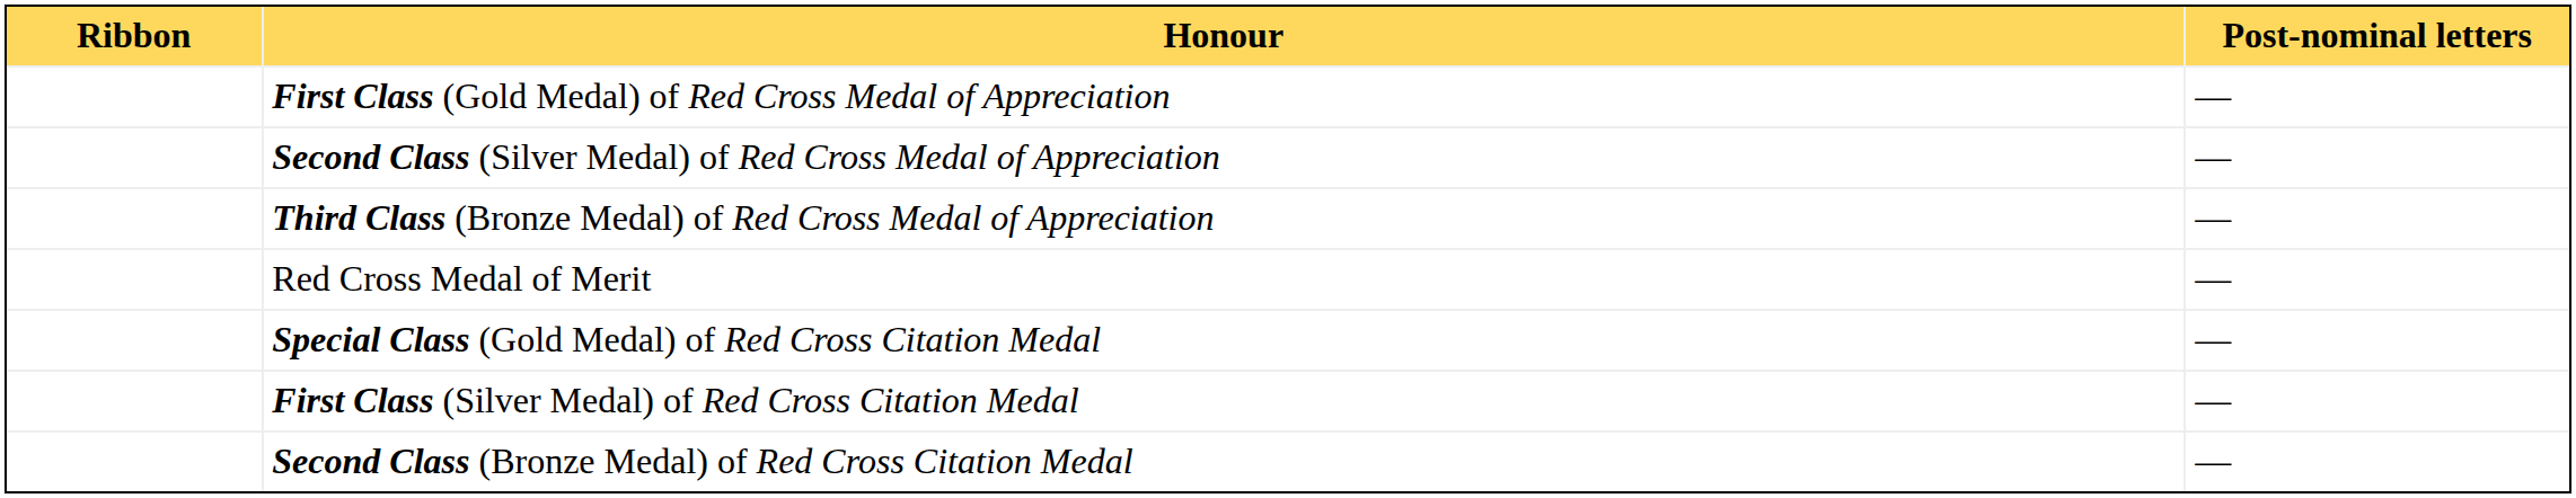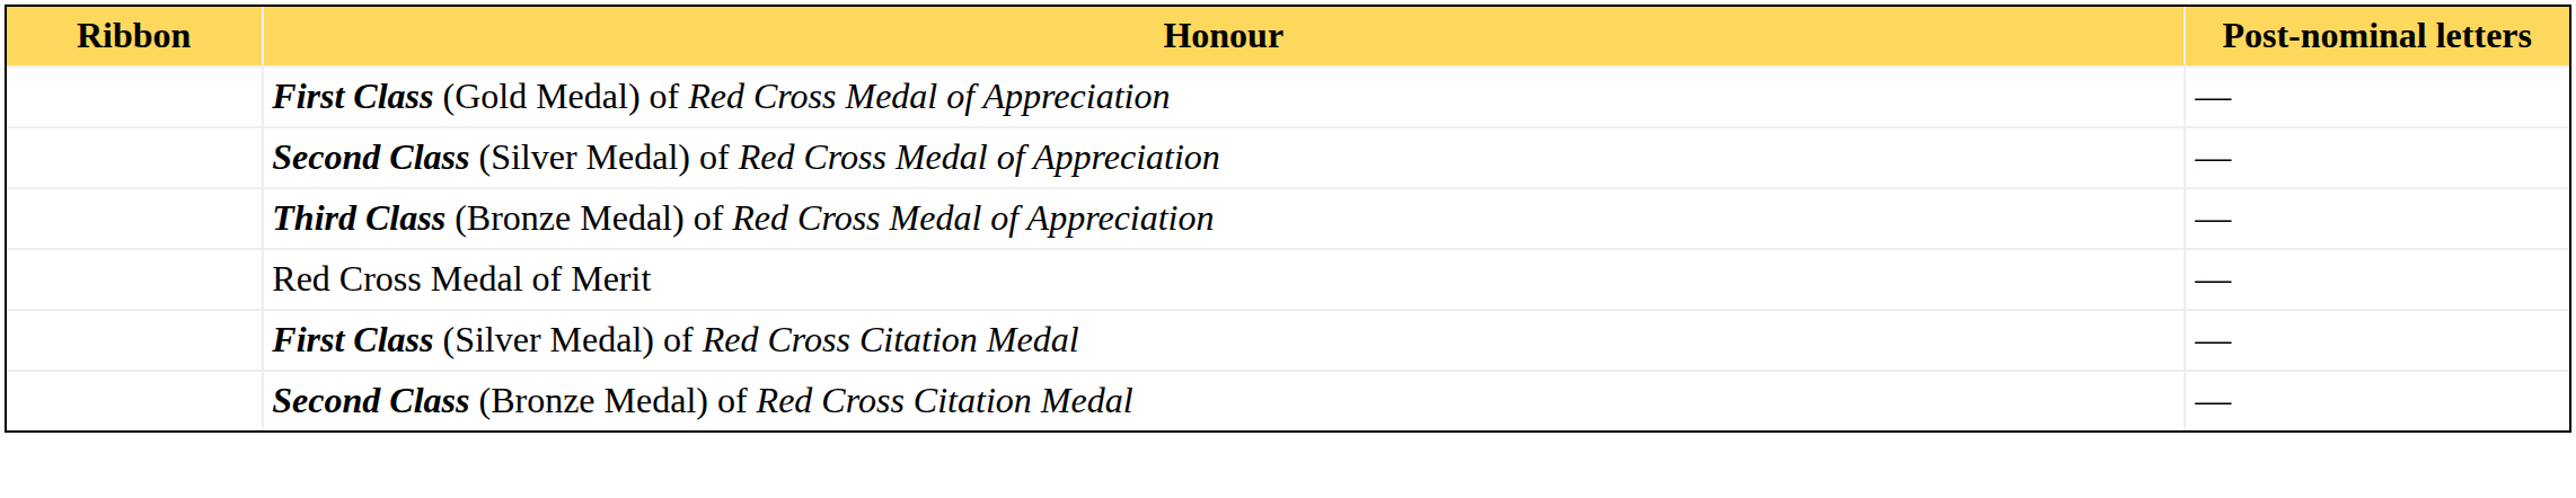 <table border="2" cellpadding="4" cellspacing="0" style="width:90%; margin: 1em 1em 1em 0; background:white; border: 1px solid; border-collapse: collapse;">
 <tr bgcolor="#FED85D">
 <th width="10%" align="center">Ribbon</th>
 <th width="75%" align="center">Honour</th>
 <th width="15%" align="center">Post-nominal letters</th>
 </tr>
 <tr>
 <td></td>
 <td><strong><em>First Class</em></strong> (Gold Medal) of <em>Red Cross Medal of Appreciation</em></td>
 <td>—</td>
 </tr>
 <tr>
 <td></td>
 <td><strong><em>Second Class</em></strong> (Silver Medal) of <em>Red Cross Medal of Appreciation</em></td>
 <td>—</td>
 </tr>
 <tr>
 <td></td>
 <td><strong><em>Third Class</em></strong> (Bronze Medal) of <em>Red Cross Medal of Appreciation</em></td>
 <td>—</td>
 </tr>
 <tr>
 <td></td>
 <td>Red Cross Medal of Merit</td>
 <td>—</td>
 </tr>
 <tr>
 <td></td>
-<td><strong><em>Special Class</em></strong> (Gold Medal) of <em>Red Cross Citation Medal</em></td>
-<td>—</td>
-</tr>
-<tr>
-<td></td>
 <td><strong><em>First Class</em></strong> (Silver Medal) of <em>Red Cross Citation Medal</em></td>
 <td>—</td>
 </tr>
 <tr>
 <td></td>
 <td><strong><em>Second Class</em></strong> (Bronze Medal) of <em>Red Cross Citation Medal</em></td>
 <td>—</td>
 </tr>
 <tr>
 </tr>
 </table>
